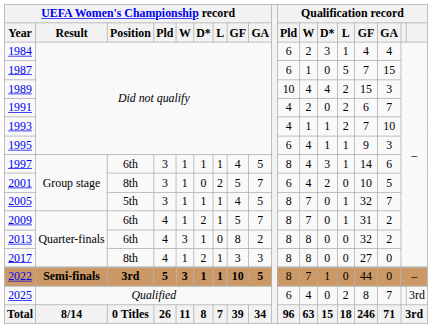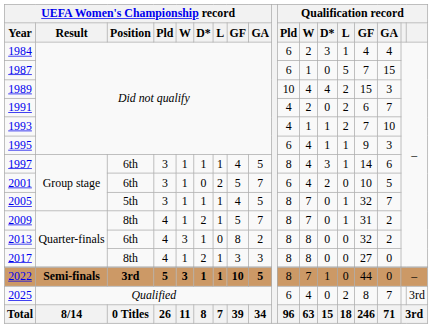 <table class="wikitable" style="text-align: center;">
 <tr>
 <th colspan=9><a href='#'>UEFA Women's Championship</a> record</th>
 <th rowspan=99></th>
 <th colspan=8>Qualification record</th>
 </tr>
 <tr>
 <th>Year</th>
 <th>Result</th>
 <th>Position</th>
 <th>Pld</th>
 <th>W</th>
 <th>D*</th>
 <th>L</th>
 <th>GF</th>
 <th>GA<br></th>
 <th>Pld</th>
 <th>W</th>
 <th>D*</th>
 <th>L</th>
 <th>GF</th>
 <th>GA</th>
 <th></th>
 <th></th>
 </tr>
 <tr>
 <td><a href='#'>1984</a></td>
 <td rowspan=6 colspan=8><em>Did not qualify</em></td>
 <td>6</td>
 <td>2</td>
 <td>3</td>
 <td>1</td>
 <td>4</td>
 <td>4</td>
 <td rowspan=12 colspan=2>–</td>
 </tr>
 <tr>
 <td> <a href='#'>1987</a></td>
 <td>6</td>
 <td>1</td>
 <td>0</td>
 <td>5</td>
 <td>7</td>
 <td>15</td>
 </tr>
 <tr>
 <td> <a href='#'>1989</a></td>
 <td>10</td>
 <td>4</td>
 <td>4</td>
 <td>2</td>
 <td>15</td>
 <td>3</td>
 </tr>
 <tr>
 <td> <a href='#'>1991</a></td>
 <td>4</td>
 <td>2</td>
 <td>0</td>
 <td>2</td>
 <td>6</td>
 <td>7</td>
 </tr>
 <tr>
 <td> <a href='#'>1993</a></td>
 <td>4</td>
 <td>1</td>
 <td>1</td>
 <td>2</td>
 <td>7</td>
 <td>10</td>
 </tr>
 <tr>
 <td> <a href='#'>1995</a></td>
 <td>6</td>
 <td>4</td>
 <td>1</td>
 <td>1</td>
 <td>9</td>
 <td>3</td>
 </tr>
 <tr>
 <td> <a href='#'>1997</a></td>
 <td rowspan=3>Group stage</td>
 <td>6th</td>
 <td>3</td>
 <td>1</td>
 <td>1</td>
 <td>1</td>
 <td>4</td>
 <td>5</td>
 <td>8</td>
 <td>4</td>
 <td>3</td>
 <td>1</td>
 <td>14</td>
 <td>6</td>
 </tr>
 <tr>
 <td> <a href='#'>2001</a></td>
-<td>8th</td>
+<td>6th</td>
 <td>3</td>
 <td>1</td>
 <td>0</td>
 <td>2</td>
 <td>5</td>
 <td>7</td>
 <td>6</td>
 <td>4</td>
 <td>2</td>
 <td>0</td>
 <td>10</td>
 <td>5</td>
 </tr>
 <tr>
 <td> <a href='#'>2005</a></td>
 <td>5th</td>
 <td>3</td>
 <td>1</td>
 <td>1</td>
 <td>1</td>
 <td>4</td>
 <td>5</td>
 <td>8</td>
 <td>7</td>
 <td>0</td>
 <td>1</td>
 <td>32</td>
 <td>7</td>
 </tr>
 <tr>
 <td> <a href='#'>2009</a></td>
 <td rowspan=3>Quarter-finals</td>
-<td>6th</td>
+<td>8th</td>
 <td>4</td>
 <td>1</td>
 <td>2</td>
 <td>1</td>
 <td>5</td>
 <td>7</td>
 <td>8</td>
 <td>7</td>
 <td>0</td>
 <td>1</td>
 <td>31</td>
 <td>2</td>
 </tr>
 <tr>
 <td> <a href='#'>2013</a></td>
 <td>6th</td>
 <td>4</td>
 <td>3</td>
 <td>1</td>
 <td>0</td>
 <td>8</td>
 <td>2</td>
 <td>8</td>
 <td>8</td>
 <td>0</td>
 <td>0</td>
 <td>32</td>
 <td>2</td>
 </tr>
 <tr>
 <td> <a href='#'>2017</a></td>
 <td>8th</td>
 <td>4</td>
 <td>1</td>
 <td>2</td>
 <td>1</td>
 <td>3</td>
 <td>3</td>
 <td>8</td>
 <td>8</td>
 <td>0</td>
 <td>0</td>
 <td>27</td>
 <td>0</td>
 </tr>
 <tr>
 </tr>
 <tr style="background:#cc9966">
 <td> <a href='#'>2022</a></td>
 <td><strong>Semi-finals</strong></td>
 <td><strong>3rd</strong></td>
 <td><strong>5</strong></td>
 <td><strong>3</strong></td>
 <td><strong>1</strong></td>
 <td><strong>1</strong></td>
 <td><strong>10</strong></td>
 <td><strong>5</strong></td>
 <td>8</td>
 <td>7</td>
 <td>1</td>
 <td>0</td>
 <td>44</td>
 <td>0</td>
 <td colspan=2>–</td>
 </tr>
 <tr>
 <td> <a href='#'>2025</a></td>
 <td colspan=8><em>Qualified</em></td>
 <td>6</td>
 <td>4</td>
 <td>0</td>
 <td>2</td>
 <td>8</td>
 <td>7</td>
 <td></td>
 <td>3rd</td>
 </tr>
 <tr>
 <th>Total</th>
 <th>8/14</th>
 <th>0 Titles</th>
 <th>26</th>
 <th>11</th>
 <th>8</th>
 <th>7</th>
 <th>39</th>
 <th>34</th>
 <th>96</th>
 <th>63</th>
 <th>15</th>
 <th>18</th>
 <th>246</th>
 <th>71</th>
 <th colspan=2>3rd</th>
 </tr>
 </table>
